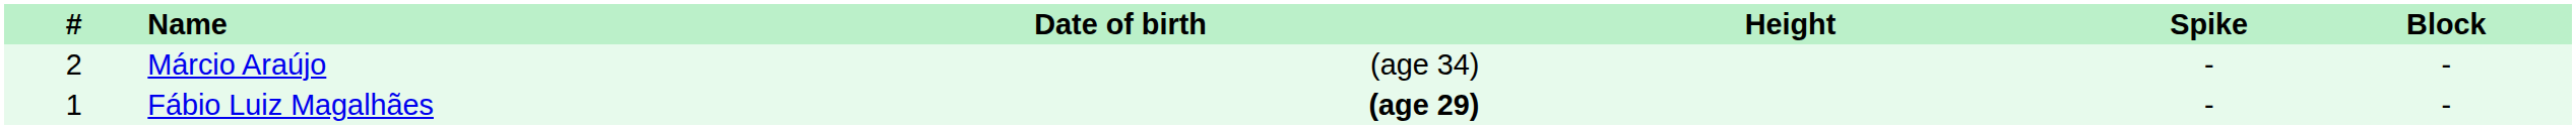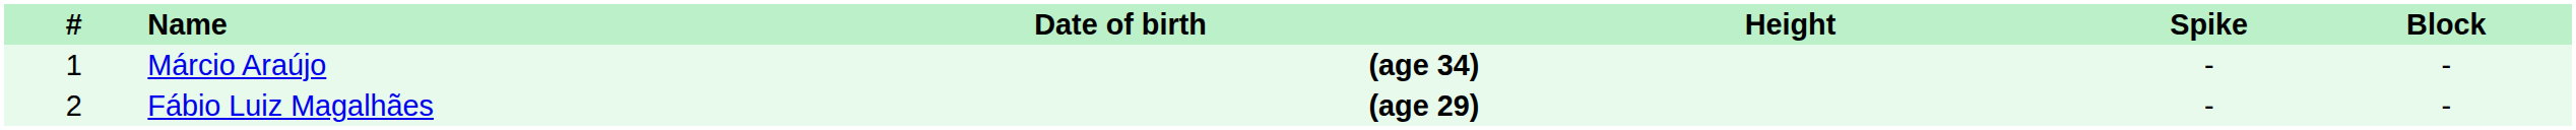 <table border=0 cellpadding=2 cellspacing=0  |- bgcolor=#FFECCE style="text-align:center; font-size:90%;" width=100%>
 <tr bgcolor=#BBF0C9>
 <th width=5%>#</th>
 <th width=22% align=left>Name</th>
 <th width=26%>Date of birth</th>
 <th width=22%>Height</th>
 <th width=8%>Spike</th>
 <th width=9%>Block</th>
 </tr>
 <tr bgcolor=#E7FAEC>
-<td>2</td>
+<td>1</td>
 <td align=left><a href='#'>Márcio Araújo</a></td>
-<td align=right> (age 34)</td>
+<td align=right><strong> (age 34)</strong></td>
 <td></td>
 <td>-</td>
 <td>-</td>
 </tr>
 <tr bgcolor=#E7FAEC>
-<td>1</td>
+<td>2</td>
 <td align=left><a href='#'>Fábio Luiz Magalhães</a></td>
 <td align=right><strong> (age 29)</strong></td>
 <td></td>
 <td>-</td>
 <td>-</td>
 </tr>
 </table>
